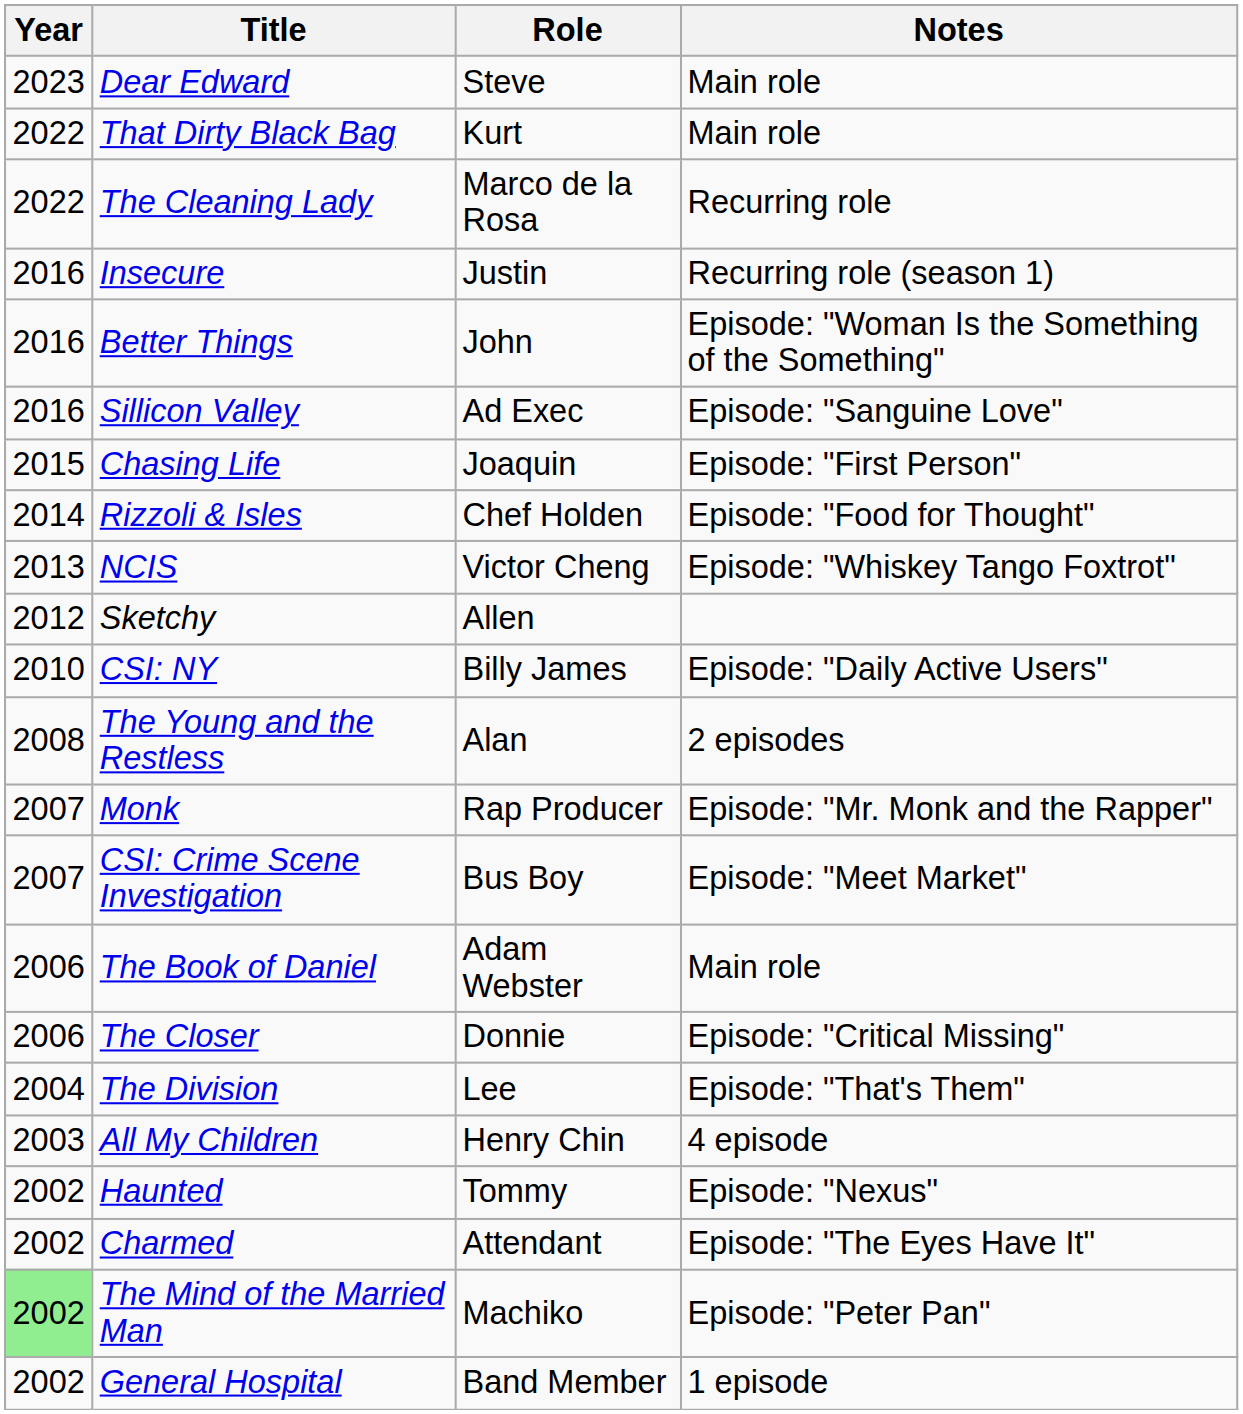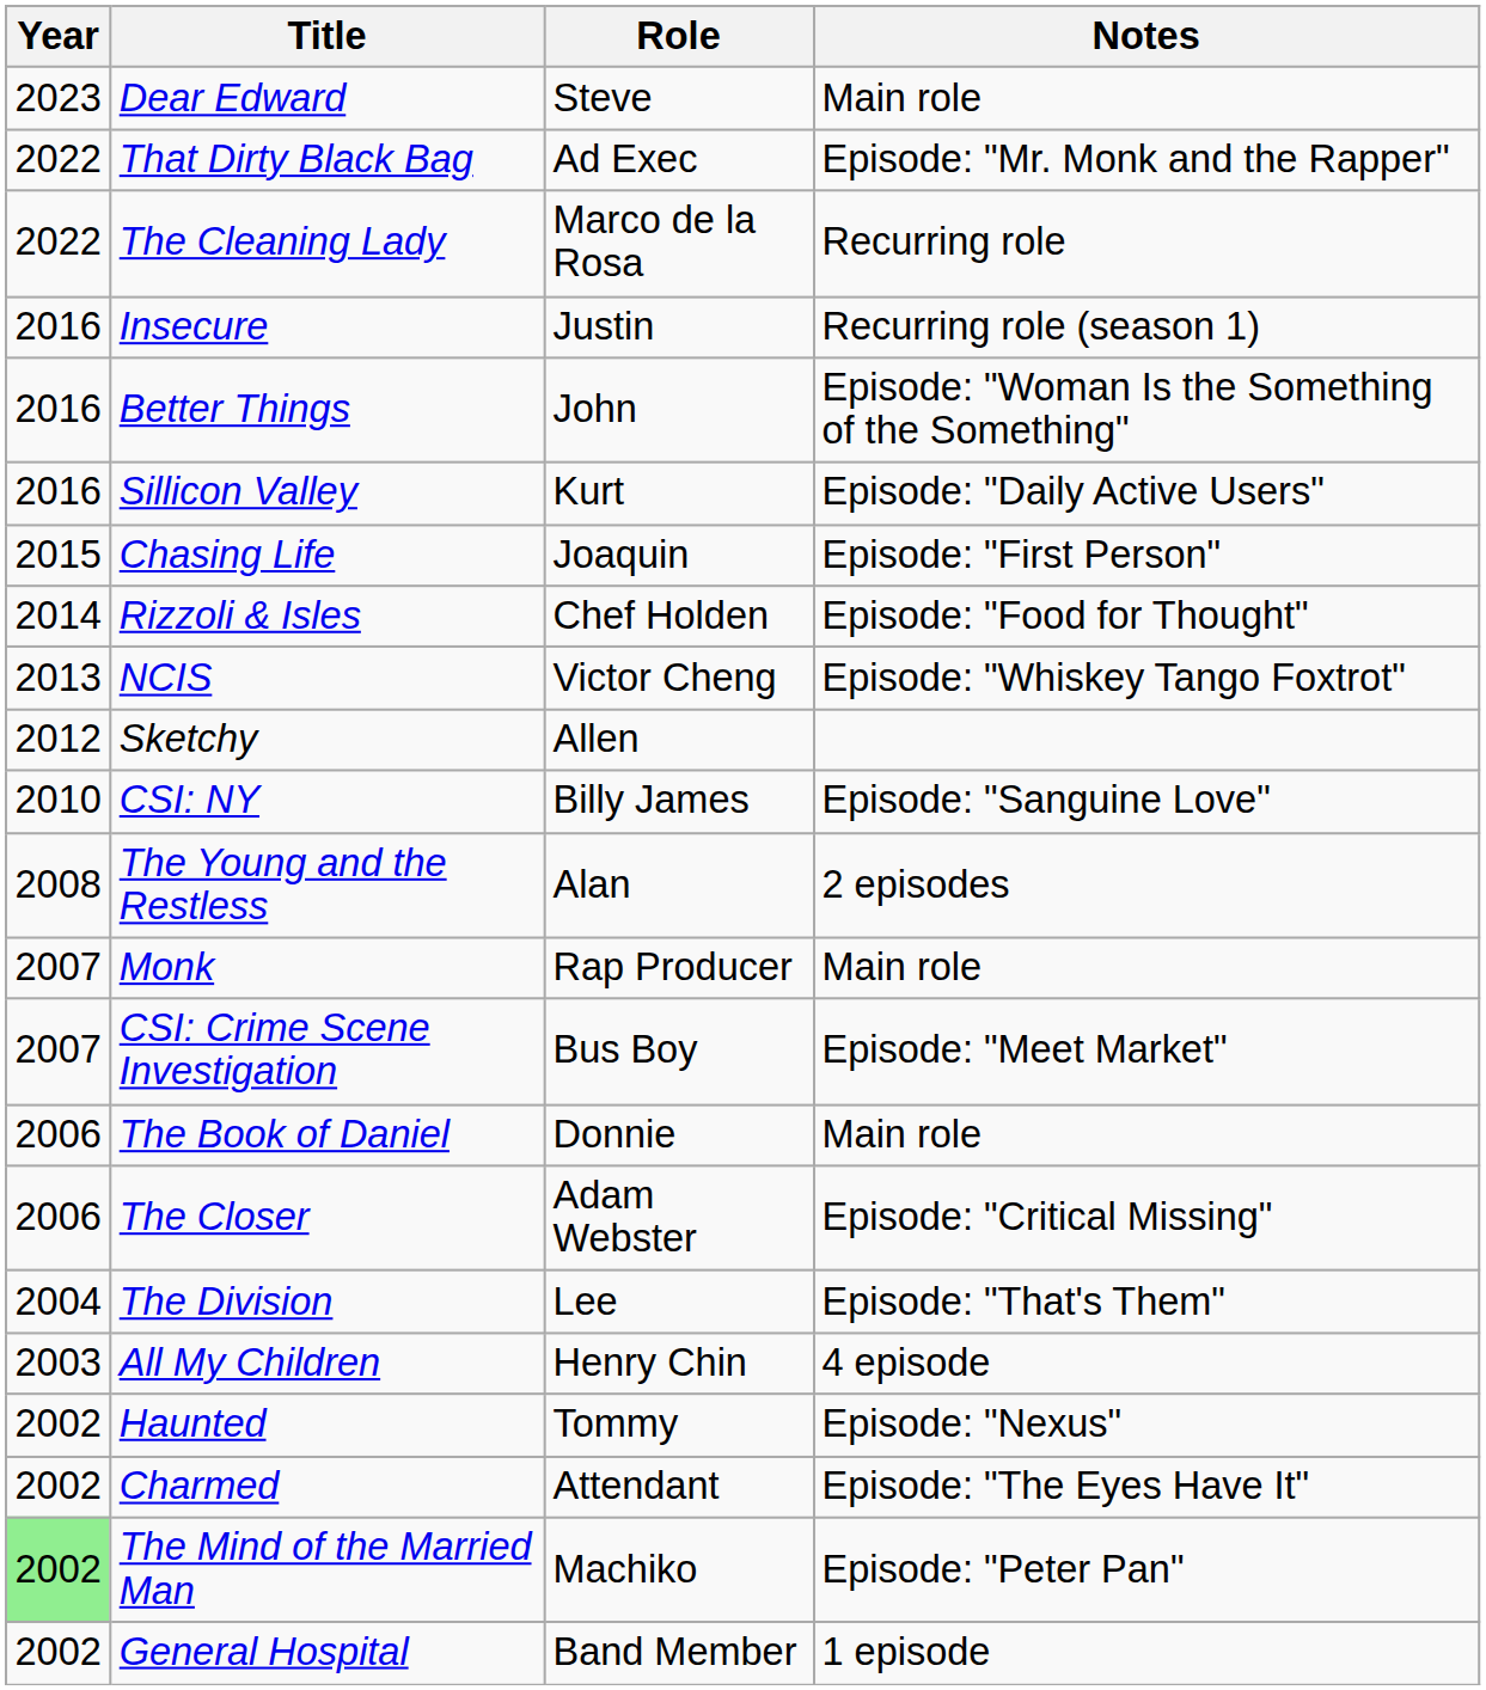 <table class = "wikitable sortable">
 <tr>
 <th>Year</th>
 <th>Title</th>
 <th>Role</th>
 <th class = "unsortable">Notes</th>
 </tr>
 <tr>
 <td>2023</td>
 <td><em><a href='#'>Dear Edward</a></em></td>
 <td>Steve</td>
 <td>Main role</td>
 </tr>
 <tr>
 <td>2022</td>
 <td><em><a href='#'>That Dirty Black Bag</a></em></td>
-<td>Kurt</td>
-<td>Main role</td>
+<td>Ad Exec</td>
+<td>Episode: "Mr. Monk and the Rapper"</td>
 </tr>
 <tr>
 <td>2022</td>
 <td><em><a href='#'>The Cleaning Lady</a></em></td>
 <td>Marco de la Rosa</td>
 <td>Recurring role</td>
 </tr>
 <tr>
 <td>2016</td>
 <td><em><a href='#'>Insecure</a></em></td>
 <td>Justin</td>
 <td>Recurring role (season 1)</td>
 </tr>
 <tr>
 <td>2016</td>
 <td><em><a href='#'>Better Things</a></em></td>
 <td>John</td>
 <td>Episode: "Woman Is the Something of the Something"</td>
 </tr>
 <tr>
 <td>2016</td>
 <td><em><a href='#'>Sillicon Valley</a></em></td>
-<td>Ad Exec</td>
-<td>Episode: "Sanguine Love"</td>
+<td>Kurt</td>
+<td>Episode: "Daily Active Users"</td>
 </tr>
 <tr>
 <td>2015</td>
 <td><em><a href='#'>Chasing Life</a></em></td>
 <td>Joaquin</td>
 <td>Episode: "First Person"</td>
 </tr>
 <tr>
 <td>2014</td>
 <td><em><a href='#'>Rizzoli & Isles</a></em></td>
 <td>Chef Holden</td>
 <td>Episode: "Food for Thought"</td>
 </tr>
 <tr>
 <td>2013</td>
 <td><em><a href='#'>NCIS</a></em></td>
 <td>Victor Cheng</td>
 <td>Episode: "Whiskey Tango Foxtrot"</td>
 </tr>
 <tr>
 <td>2012</td>
 <td><em>Sketchy</em></td>
 <td>Allen</td>
 <td></td>
 </tr>
 <tr>
 <td>2010</td>
 <td><em><a href='#'>CSI: NY</a></em></td>
 <td>Billy James</td>
-<td>Episode: "Daily Active Users"</td>
+<td>Episode: "Sanguine Love"</td>
 </tr>
 <tr>
 <td>2008</td>
 <td><em><a href='#'>The Young and the Restless</a></em></td>
 <td>Alan</td>
 <td>2 episodes</td>
 </tr>
 <tr>
 <td>2007</td>
 <td><em><a href='#'>Monk</a></em></td>
 <td>Rap Producer</td>
-<td>Episode: "Mr. Monk and the Rapper"</td>
+<td>Main role</td>
 </tr>
 <tr>
 <td>2007</td>
 <td><em><a href='#'>CSI: Crime Scene Investigation</a></em></td>
 <td>Bus Boy</td>
 <td>Episode: "Meet Market"</td>
 </tr>
 <tr>
 <td>2006</td>
 <td><em><a href='#'>The Book of Daniel</a></em></td>
-<td>Adam Webster</td>
+<td>Donnie</td>
 <td>Main role</td>
 </tr>
 <tr>
 <td>2006</td>
 <td><em><a href='#'>The Closer</a></em></td>
-<td>Donnie</td>
+<td>Adam Webster</td>
 <td>Episode: "Critical Missing"</td>
 </tr>
 <tr>
 <td>2004</td>
 <td><em><a href='#'>The Division</a></em></td>
 <td>Lee</td>
 <td>Episode: "That's Them"</td>
 </tr>
 <tr>
 <td>2003</td>
 <td><em><a href='#'>All My Children</a></em></td>
 <td>Henry Chin</td>
 <td>4 episode</td>
 </tr>
 <tr>
 <td>2002</td>
 <td><em><a href='#'>Haunted</a></em></td>
 <td>Tommy</td>
 <td>Episode: "Nexus"</td>
 </tr>
 <tr>
 <td>2002</td>
 <td><em><a href='#'>Charmed</a></em></td>
 <td>Attendant</td>
 <td>Episode: "The Eyes Have It"</td>
 </tr>
 <tr>
 <td style="background: lightgreen;">2002</td>
 <td><em><a href='#'>The Mind of the Married Man</a></em></td>
 <td>Machiko</td>
 <td>Episode: "Peter Pan"</td>
 </tr>
 <tr>
 <td>2002</td>
 <td><em><a href='#'>General Hospital</a></em></td>
 <td>Band Member</td>
 <td>1 episode</td>
 </tr>
 </table>
